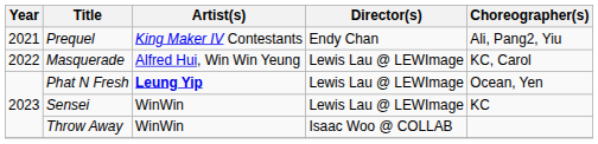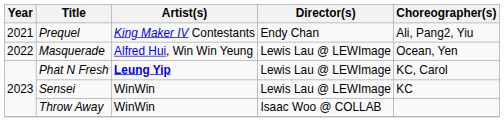 <table class="wikitable plainrowheaders">
 <tr>
 <th scope="col">Year</th>
 <th scope="col">Title</th>
 <th>Artist(s)</th>
 <th scope="col">Director(s)</th>
 <th scope="col" class="unsortable">Choreographer(s)</th>
 </tr>
 <tr>
 <td rowspan="1">2021</td>
 <td><em>Prequel</em></td>
 <td><em><a href='#'>King Maker IV</a></em> Contestants</td>
 <td>Endy Chan</td>
 <td>Ali, Pang2, Yiu</td>
 </tr>
 <tr>
 <td rowspan="1">2022</td>
 <td><em>Masquerade</em></td>
 <td><a href='#'>Alfred Hui</a>, Win Win Yeung</td>
 <td>Lewis Lau @ LEWImage</td>
-<td>KC, Carol</td>
+<td>Ocean, Yen</td>
 </tr>
 <tr>
 <td rowspan="3">2023</td>
 <td><em>Phat N Fresh</em></td>
 <td><strong><a href='#'>Leung Yip</a></strong></td>
 <td>Lewis Lau @ LEWImage</td>
-<td>Ocean, Yen</td>
+<td>KC, Carol</td>
 </tr>
 <tr>
 <td><em>Sensei</em></td>
 <td>WinWin</td>
 <td>Lewis Lau @ LEWImage</td>
 <td>KC</td>
 </tr>
 <tr>
 <td><em>Throw Away</em></td>
 <td>WinWin</td>
 <td>Isaac Woo @ COLLAB</td>
 <td></td>
 </tr>
 <tr>
 </tr>
 </table>
